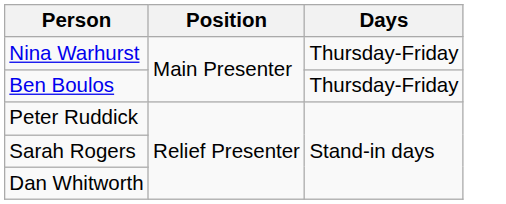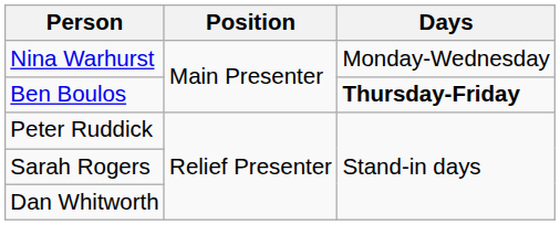 <table class="wikitable">
 <tr>
 <th>Person</th>
 <th>Position</th>
 <th>Days</th>
 </tr>
 <tr>
 <td><a href='#'>Nina Warhurst</a></td>
 <td rowspan="2">Main Presenter</td>
-<td>Thursday-Friday</td>
+<td>Monday-Wednesday</td>
 </tr>
 <tr>
 <td><a href='#'>Ben Boulos</a></td>
-<td>Thursday-Friday</td>
+<td><strong>Thursday-Friday</strong></td>
 </tr>
 <tr>
 <td>Peter Ruddick</td>
 <td rowspan="3">Relief Presenter</td>
 <td rowspan="3">Stand-in days</td>
 </tr>
 <tr>
 <td>Sarah Rogers</td>
 </tr>
 <tr>
 <td>Dan Whitworth</td>
 </tr>
 </table>
